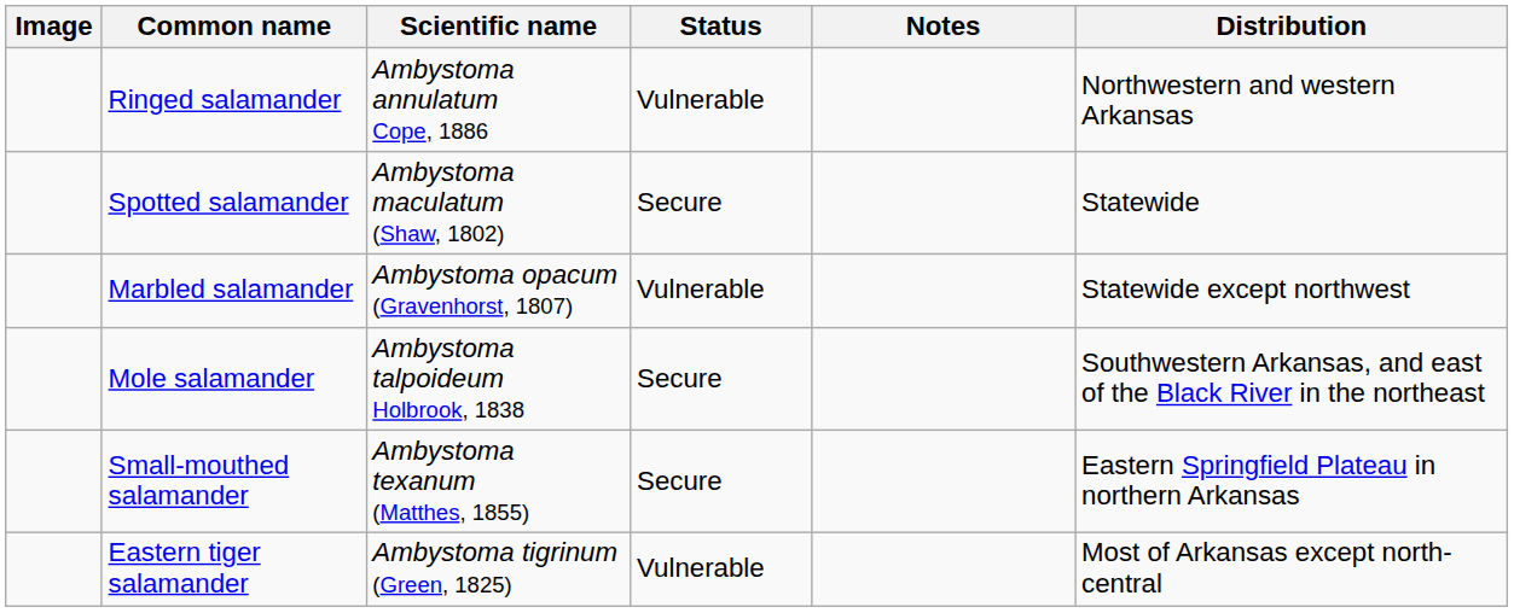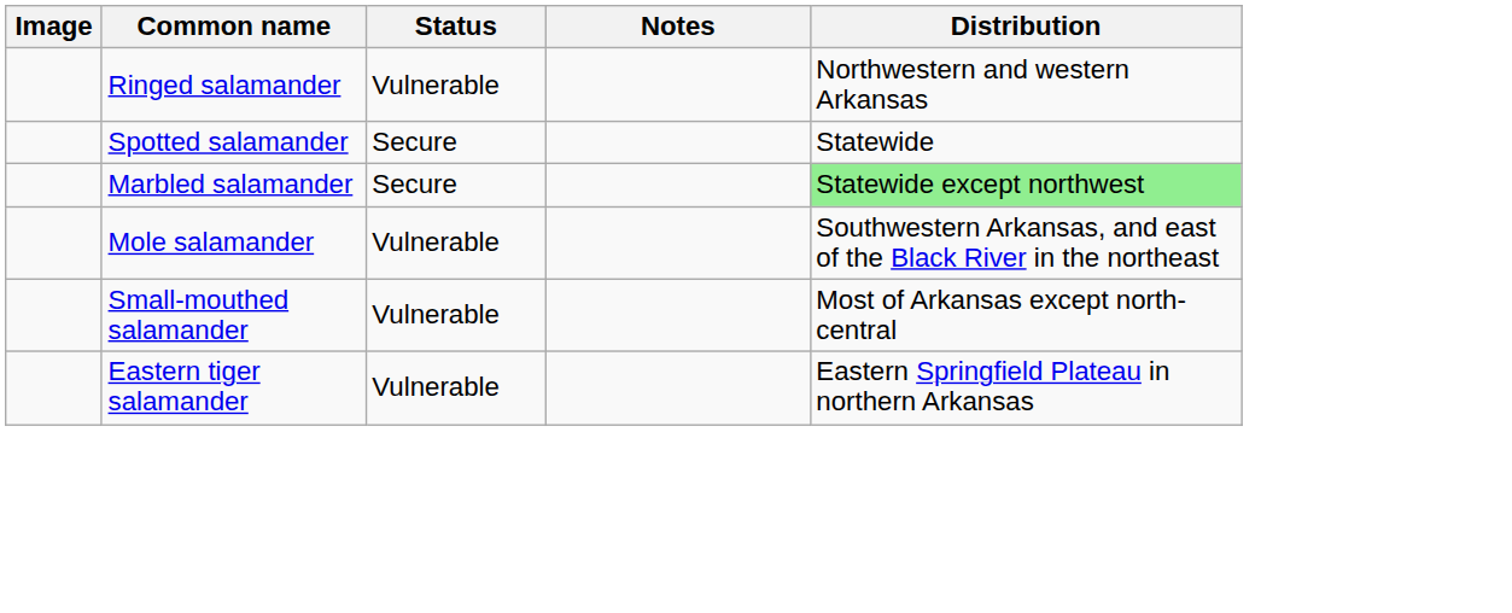 <table class="wikitable">
 <tr>
 <th scope="col" style="width: 50px;">Image</th>
 <th scope="col" style="width: 150px;">Common name</th>
-<th scope="col" style="width: 150px;">Scientific name</th>
 <th scope="col" style="width: 100px;">Status</th>
 <th scope="col" style="width: 150px;">Notes</th>
 <th scope="col" style="width: 250px;">Distribution</th>
 </tr>
 <tr>
 <td></td>
 <td><a href='#'>Ringed salamander</a></td>
-<td><em>Ambystoma annulatum</em><br><small><a href='#'>Cope</a>, 1886</small></td>
 <td>Vulnerable</td>
 <td></td>
 <td>Northwestern and western Arkansas</td>
 </tr>
 <tr>
 <td></td>
 <td><a href='#'>Spotted salamander</a></td>
-<td><em>Ambystoma maculatum</em><br><small>(<a href='#'>Shaw</a>, 1802)</small></td>
 <td>Secure</td>
 <td></td>
 <td>Statewide</td>
 </tr>
 <tr>
 <td></td>
 <td><a href='#'>Marbled salamander</a></td>
-<td><em>Ambystoma opacum</em><br><small>(<a href='#'>Gravenhorst</a>, 1807)</small></td>
-<td>Vulnerable</td>
+<td>Secure</td>
 <td></td>
-<td>Statewide except northwest</td>
+<td style="background: lightgreen;">Statewide except northwest</td>
 </tr>
 <tr>
 <td></td>
 <td><a href='#'>Mole salamander</a></td>
-<td><em>Ambystoma talpoideum</em><br><small><a href='#'>Holbrook</a>, 1838</small></td>
-<td>Secure</td>
+<td>Vulnerable</td>
 <td></td>
 <td>Southwestern Arkansas, and east of the <a href='#'>Black River</a> in the northeast</td>
 </tr>
 <tr>
 <td></td>
 <td><a href='#'>Small-mouthed salamander</a></td>
-<td><em>Ambystoma texanum</em><br><small>(<a href='#'>Matthes</a>, 1855)</small></td>
-<td>Secure</td>
+<td>Vulnerable</td>
 <td></td>
-<td>Eastern <a href='#'>Springfield Plateau</a> in northern Arkansas</td>
+<td>Most of Arkansas except north-central</td>
 </tr>
 <tr>
 <td></td>
 <td><a href='#'>Eastern tiger salamander</a></td>
-<td><em>Ambystoma tigrinum</em><br><small>(<a href='#'>Green</a>, 1825)</small></td>
 <td>Vulnerable</td>
 <td></td>
-<td>Most of Arkansas except north-central</td>
+<td>Eastern <a href='#'>Springfield Plateau</a> in northern Arkansas</td>
 </tr>
 </table>
